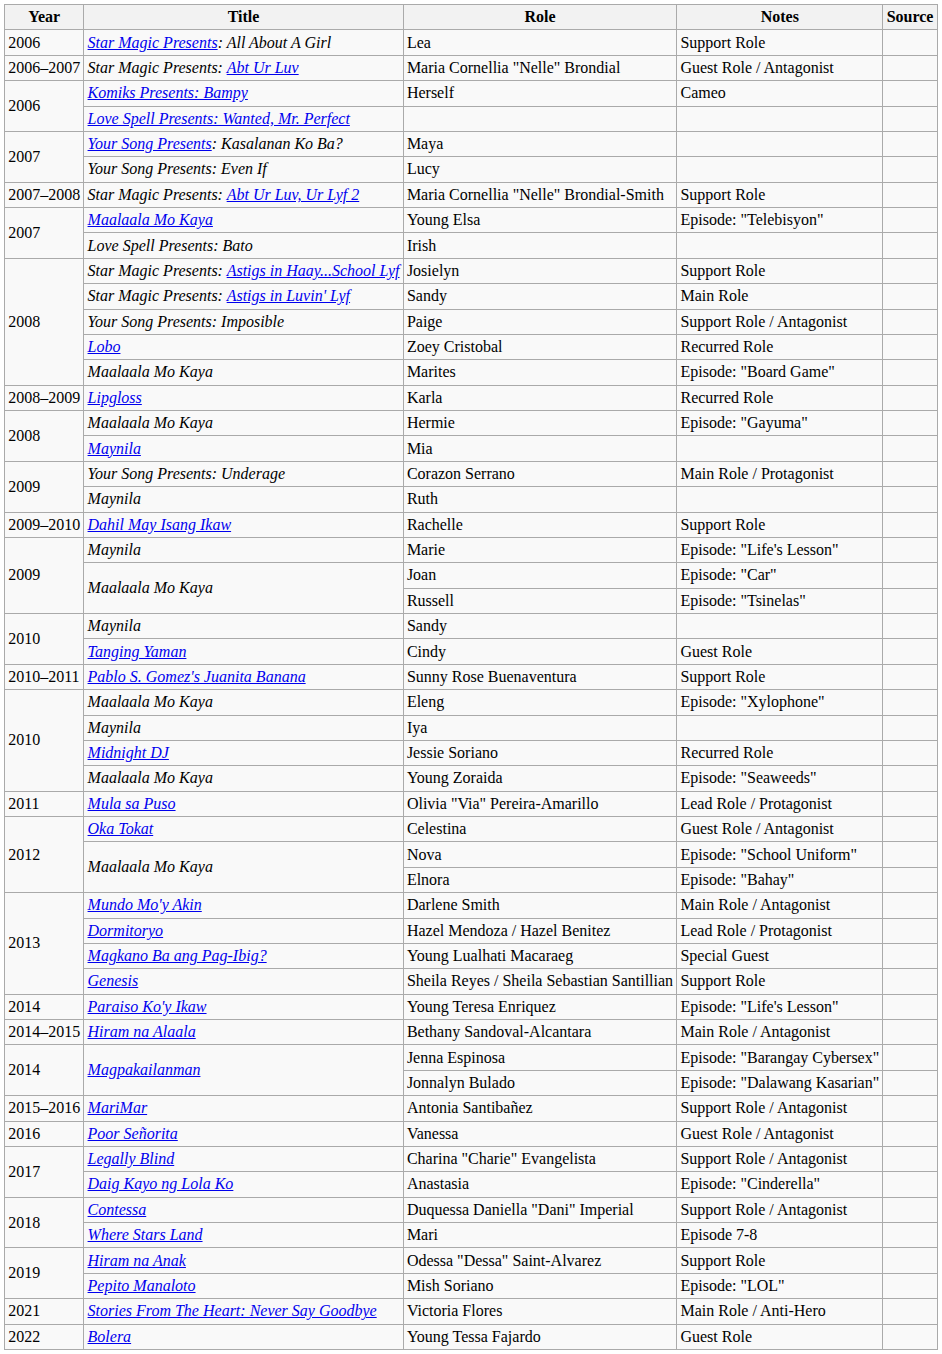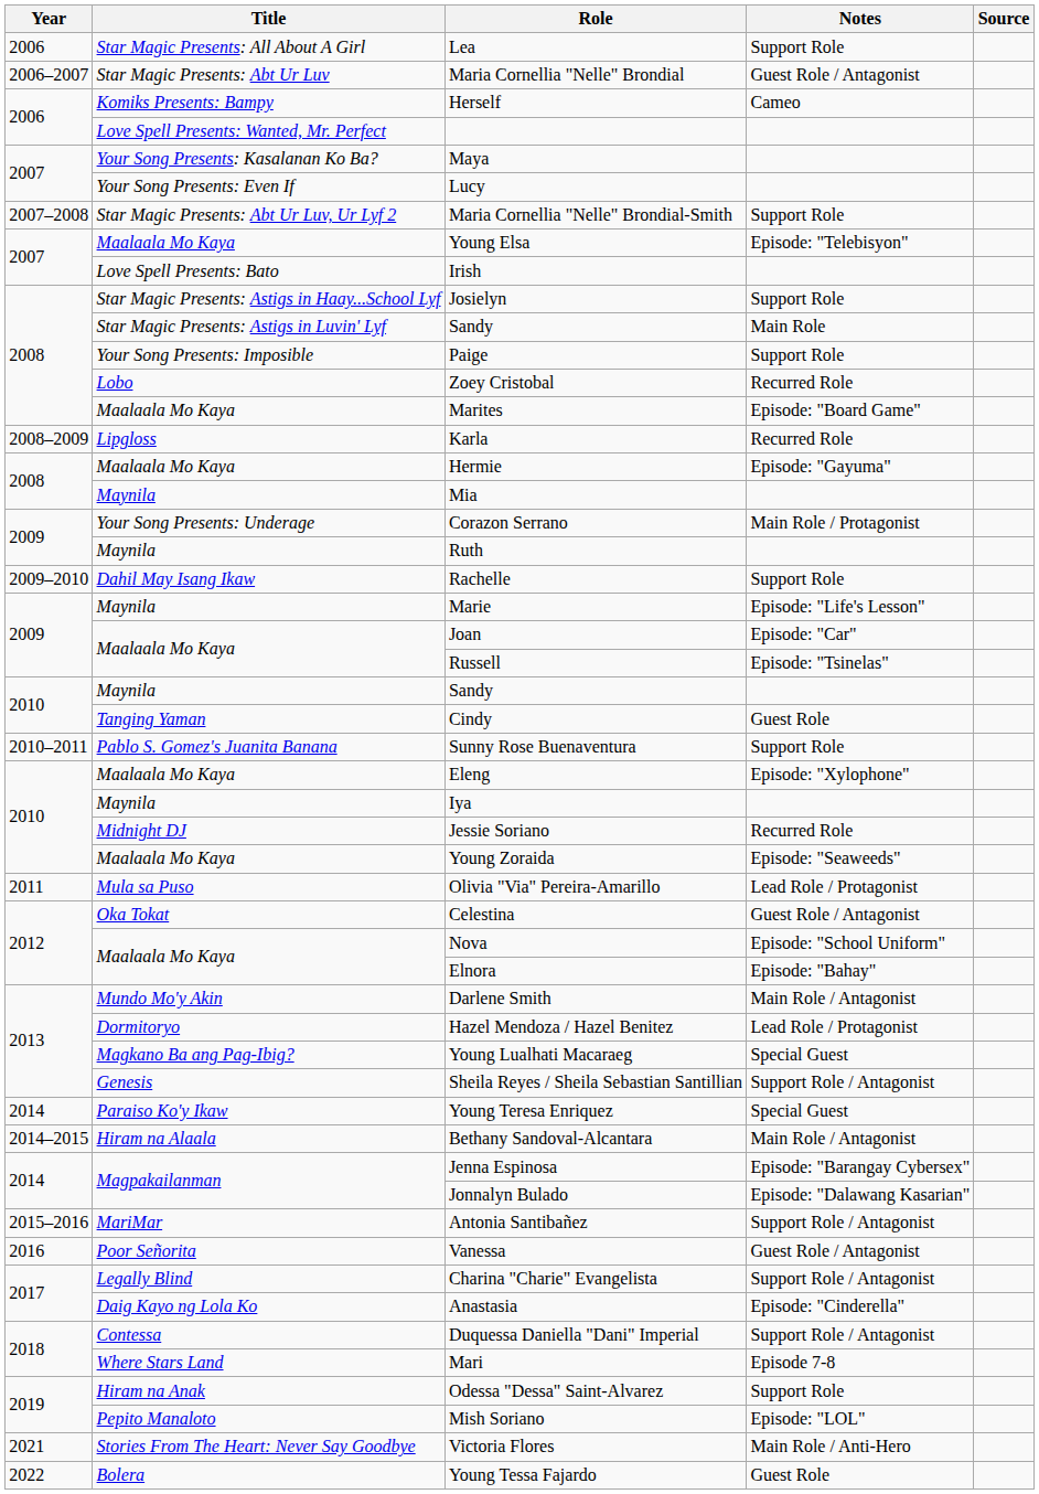 <table class="wikitable sortable" >
 <tr>
 <th>Year</th>
 <th>Title</th>
 <th>Role</th>
 <th class="unsortable">Notes </th>
 <th class="unsortable">Source </th>
 </tr>
 <tr>
 <td>2006</td>
 <td><em><a href='#'>Star Magic Presents</a>: All About A Girl</em></td>
 <td>Lea</td>
 <td>Support Role</td>
 <td></td>
 </tr>
 <tr>
 <td>2006–2007</td>
 <td><em>Star Magic Presents: <a href='#'>Abt Ur Luv</a></em></td>
 <td>Maria Cornellia "Nelle" Brondial</td>
 <td>Guest Role / Antagonist</td>
 <td></td>
 </tr>
 <tr>
 <td rowspan="2">2006</td>
 <td><em><a href='#'>Komiks Presents: Bampy</a></em></td>
 <td>Herself</td>
 <td>Cameo</td>
 <td></td>
 </tr>
 <tr>
 <td><em><a href='#'> Love Spell Presents: Wanted, Mr. Perfect</a></em></td>
 <td></td>
 <td></td>
 <td></td>
 </tr>
 <tr>
 <td rowspan="2">2007</td>
 <td><em><a href='#'>Your Song Presents</a>: Kasalanan Ko Ba?</em></td>
 <td>Maya</td>
 <td></td>
 <td></td>
 </tr>
 <tr>
 <td><em>Your Song Presents: Even If</em></td>
 <td>Lucy</td>
 <td></td>
 <td></td>
 </tr>
 <tr>
 <td>2007–2008</td>
 <td><em>Star Magic Presents: <a href='#'> Abt Ur Luv, Ur Lyf 2</a></em></td>
 <td>Maria Cornellia "Nelle" Brondial-Smith</td>
 <td>Support Role</td>
 <td></td>
 </tr>
 <tr>
 <td rowspan="2">2007</td>
 <td><em><a href='#'>Maalaala Mo Kaya</a></em></td>
 <td>Young Elsa</td>
 <td>Episode: "Telebisyon"</td>
 <td></td>
 </tr>
 <tr>
 <td><em>Love Spell Presents: Bato</em></td>
 <td>Irish</td>
 <td></td>
 <td></td>
 </tr>
 <tr>
 <td rowspan="5">2008</td>
 <td><em>Star Magic Presents: <a href='#'> Astigs in Haay...School Lyf</a></em></td>
 <td>Josielyn</td>
 <td>Support Role</td>
 <td></td>
 </tr>
 <tr>
 <td><em>Star Magic Presents: <a href='#'> Astigs in Luvin' Lyf</a></em></td>
 <td>Sandy</td>
 <td>Main Role</td>
 <td></td>
 </tr>
 <tr>
 <td><em>Your Song Presents: Imposible</em></td>
 <td>Paige</td>
-<td>Support Role / Antagonist</td>
+<td>Support Role</td>
 <td></td>
 </tr>
 <tr>
 <td><em><a href='#'>Lobo</a></em></td>
 <td>Zoey Cristobal</td>
 <td>Recurred Role</td>
 <td></td>
 </tr>
 <tr>
 <td><em>Maalaala Mo Kaya</em></td>
 <td>Marites</td>
 <td>Episode: "Board Game"</td>
 <td></td>
 </tr>
 <tr>
 <td>2008–2009</td>
 <td><em><a href='#'>Lipgloss</a></em></td>
 <td>Karla</td>
 <td>Recurred Role</td>
 <td></td>
 </tr>
 <tr>
 <td rowspan="2">2008</td>
 <td><em>Maalaala Mo Kaya</em></td>
 <td>Hermie</td>
 <td>Episode: "Gayuma"</td>
 <td></td>
 </tr>
 <tr>
 <td><em><a href='#'>Maynila</a></em></td>
 <td>Mia</td>
 <td></td>
 <td></td>
 </tr>
 <tr>
 <td rowspan="2">2009</td>
 <td><em>Your Song Presents: Underage</em></td>
 <td>Corazon Serrano</td>
 <td>Main Role / Protagonist</td>
 <td></td>
 </tr>
 <tr>
 <td><em>Maynila</em></td>
 <td>Ruth</td>
 <td></td>
 <td></td>
 </tr>
 <tr>
 <td>2009–2010</td>
 <td><em><a href='#'>Dahil May Isang Ikaw</a></em></td>
 <td>Rachelle</td>
 <td>Support Role</td>
 <td></td>
 </tr>
 <tr>
 <td rowspan="3">2009</td>
 <td><em>Maynila</em></td>
 <td>Marie</td>
 <td>Episode: "Life's Lesson"</td>
 <td></td>
 </tr>
 <tr>
 <td rowspan="2"><em>Maalaala Mo Kaya</em></td>
 <td>Joan</td>
 <td>Episode: "Car"</td>
 <td></td>
 </tr>
 <tr>
 <td>Russell</td>
 <td>Episode: "Tsinelas"</td>
 <td></td>
 </tr>
 <tr>
 <td rowspan="2">2010</td>
 <td><em>Maynila</em></td>
 <td>Sandy</td>
 <td></td>
 <td></td>
 </tr>
 <tr>
 <td><em><a href='#'>Tanging Yaman</a></em></td>
 <td>Cindy</td>
 <td>Guest Role</td>
 <td></td>
 </tr>
 <tr>
 <td>2010–2011</td>
 <td><em><a href='#'>Pablo S. Gomez's Juanita Banana</a></em></td>
 <td>Sunny Rose Buenaventura</td>
 <td>Support Role</td>
 <td></td>
 </tr>
 <tr>
 <td rowspan="4">2010</td>
 <td><em>Maalaala Mo Kaya</em></td>
 <td>Eleng</td>
 <td>Episode: "Xylophone"</td>
 <td></td>
 </tr>
 <tr>
 <td><em>Maynila</em></td>
 <td>Iya</td>
 <td></td>
 <td></td>
 </tr>
 <tr>
 <td><em><a href='#'>Midnight DJ</a></em></td>
 <td>Jessie Soriano</td>
 <td>Recurred Role</td>
 <td></td>
 </tr>
 <tr>
 <td><em>Maalaala Mo Kaya</em></td>
 <td>Young Zoraida</td>
 <td>Episode: "Seaweeds"</td>
 <td></td>
 </tr>
 <tr>
 <td>2011</td>
 <td><em><a href='#'>Mula sa Puso</a></em></td>
 <td>Olivia "Via" Pereira-Amarillo</td>
 <td>Lead Role / Protagonist</td>
 <td></td>
 </tr>
 <tr>
 <td rowspan="3">2012</td>
 <td><em><a href='#'>Oka Tokat</a></em></td>
 <td>Celestina</td>
 <td>Guest Role / Antagonist</td>
 <td></td>
 </tr>
 <tr>
 <td rowspan="2"><em>Maalaala Mo Kaya</em></td>
 <td>Nova</td>
 <td>Episode: "School Uniform"</td>
 <td></td>
 </tr>
 <tr>
 <td>Elnora</td>
 <td>Episode: "Bahay"</td>
 <td></td>
 </tr>
 <tr>
 <td rowspan="4">2013</td>
 <td><em><a href='#'>Mundo Mo'y Akin</a></em></td>
 <td>Darlene Smith</td>
 <td>Main Role / Antagonist</td>
 <td></td>
 </tr>
 <tr>
 <td><em><a href='#'>Dormitoryo</a></em></td>
 <td>Hazel Mendoza / Hazel Benitez</td>
 <td>Lead Role / Protagonist</td>
 <td></td>
 </tr>
 <tr>
 <td><a href='#'><em>Magkano Ba ang Pag-Ibig?</em></a></td>
 <td>Young Lualhati Macaraeg</td>
 <td>Special Guest</td>
 <td></td>
 </tr>
 <tr>
 <td><em><a href='#'>Genesis</a></em></td>
 <td>Sheila Reyes / Sheila Sebastian Santillian</td>
-<td>Support Role</td>
+<td>Support Role / Antagonist</td>
 <td></td>
 </tr>
 <tr>
 <td>2014</td>
 <td><em><a href='#'>Paraiso Ko'y Ikaw</a></em></td>
 <td>Young Teresa Enriquez</td>
-<td>Episode: "Life's Lesson"</td>
+<td>Special Guest</td>
 <td></td>
 </tr>
 <tr>
 <td>2014–2015</td>
 <td><em><a href='#'>Hiram na Alaala</a></em></td>
 <td>Bethany Sandoval-Alcantara</td>
 <td>Main Role / Antagonist</td>
 <td></td>
 </tr>
 <tr>
 <td rowspan="2">2014</td>
 <td rowspan="2"><em><a href='#'>Magpakailanman</a></em></td>
 <td>Jenna Espinosa</td>
 <td>Episode: "Barangay Cybersex"</td>
 <td></td>
 </tr>
 <tr>
 <td>Jonnalyn Bulado</td>
 <td>Episode: "Dalawang Kasarian"</td>
 <td></td>
 </tr>
 <tr>
 <td>2015–2016</td>
 <td><em><a href='#'>MariMar</a></em></td>
 <td>Antonia Santibañez</td>
 <td>Support Role / Antagonist</td>
 <td></td>
 </tr>
 <tr>
 <td>2016</td>
 <td><em><a href='#'>Poor Señorita</a></em></td>
 <td>Vanessa</td>
 <td>Guest Role / Antagonist</td>
 <td></td>
 </tr>
 <tr>
 <td rowspan="2">2017</td>
 <td><em><a href='#'>Legally Blind</a></em></td>
 <td>Charina "Charie" Evangelista</td>
 <td>Support Role / Antagonist</td>
 <td></td>
 </tr>
 <tr>
 <td><em><a href='#'>Daig Kayo ng Lola Ko</a></em></td>
 <td>Anastasia</td>
 <td>Episode: "Cinderella"</td>
 <td></td>
 </tr>
 <tr>
 <td rowspan="2">2018</td>
 <td><em><a href='#'>Contessa</a></em></td>
 <td>Duquessa Daniella "Dani" Imperial</td>
 <td>Support Role / Antagonist</td>
 <td></td>
 </tr>
 <tr>
 <td><em><a href='#'>Where Stars Land</a></em></td>
 <td>Mari</td>
 <td>Episode 7-8</td>
 <td></td>
 </tr>
 <tr>
 <td rowspan="2">2019</td>
 <td><em><a href='#'>Hiram na Anak</a></em></td>
 <td>Odessa "Dessa" Saint-Alvarez</td>
 <td>Support Role</td>
 <td></td>
 </tr>
 <tr>
 <td><em><a href='#'>Pepito Manaloto</a></em></td>
 <td>Mish Soriano</td>
 <td>Episode: "LOL"</td>
 <td></td>
 </tr>
 <tr>
 <td>2021</td>
 <td><em><a href='#'>Stories From The Heart: Never Say Goodbye</a></em></td>
 <td>Victoria Flores</td>
 <td>Main Role / Anti-Hero</td>
 <td></td>
 </tr>
 <tr>
 <td>2022</td>
 <td><em><a href='#'>Bolera</a></em></td>
 <td>Young Tessa Fajardo</td>
 <td>Guest Role</td>
 <td></td>
 </tr>
 </table>
